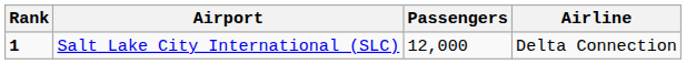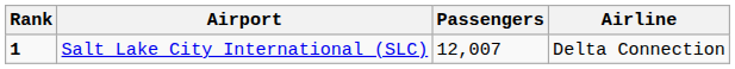 <table class="wikitable">
 <tr>
 <th>Rank</th>
 <th>Airport</th>
 <th>Passengers</th>
 <th>Airline</th>
 </tr>
 <tr>
 <td><strong>1</strong></td>
 <td><a href='#'>Salt Lake City International (SLC)</a></td>
-<td>12,000</td>
+<td>12,007</td>
 <td>Delta Connection</td>
 </tr>
 </table>
